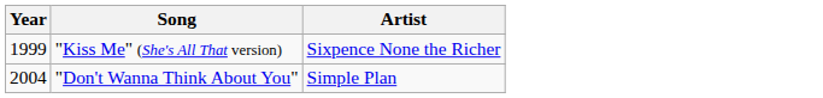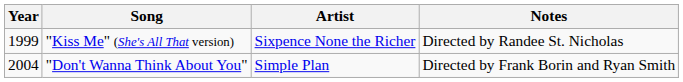 <table class="wikitable">
 <tr>
 <th>Year</th>
 <th>Song</th>
 <th>Artist</th>
+<th>Notes</th>
 </tr>
 <tr>
 <td>1999</td>
 <td>"<a href='#'>Kiss Me</a>" <small>(<em><a href='#'>She's All That</a></em> version)</small></td>
 <td><a href='#'>Sixpence None the Richer</a></td>
+<td>Directed by Randee St. Nicholas</td>
 </tr>
 <tr>
 <td>2004</td>
 <td>"<a href='#'>Don't Wanna Think About You</a>"</td>
 <td><a href='#'>Simple Plan</a></td>
+<td>Directed by Frank Borin and Ryan Smith</td>
 </tr>
 </table>
